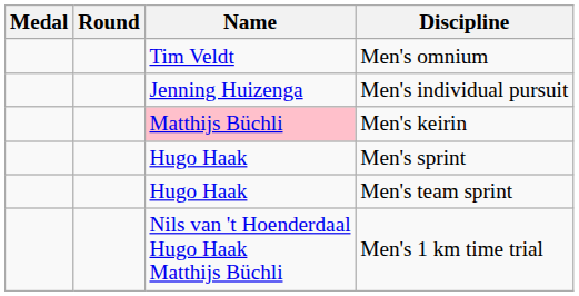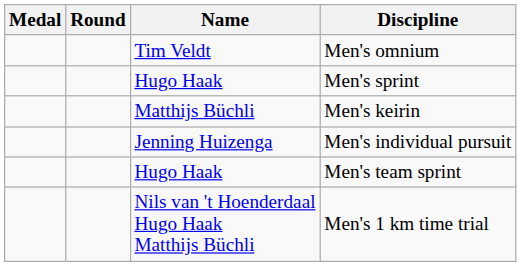 <table class="wikitable sortable">
 <tr>
 <th>Medal</th>
 <th>Round</th>
 <th>Name</th>
 <th>Discipline</th>
 </tr>
 <tr>
 <td></td>
 <td></td>
 <td><a href='#'>Tim Veldt</a></td>
 <td>Men's omnium</td>
 </tr>
 <tr>
 <td></td>
 <td></td>
-<td><a href='#'>Jenning Huizenga</a></td>
-<td>Men's individual pursuit</td>
+<td><a href='#'>Hugo Haak</a></td>
+<td>Men's sprint</td>
 </tr>
 <tr>
 <td></td>
 <td></td>
-<td style="background: pink;"><a href='#'>Matthijs Büchli</a></td>
+<td><a href='#'>Matthijs Büchli</a></td>
 <td>Men's keirin</td>
 </tr>
 <tr>
 <td></td>
 <td></td>
-<td><a href='#'>Hugo Haak</a></td>
-<td>Men's sprint</td>
+<td><a href='#'>Jenning Huizenga</a></td>
+<td>Men's individual pursuit</td>
 </tr>
 <tr>
 <td></td>
 <td></td>
 <td><a href='#'>Hugo Haak</a></td>
 <td>Men's team sprint</td>
 </tr>
 <tr>
 <td></td>
 <td></td>
 <td><a href='#'>Nils van 't Hoenderdaal</a><br><a href='#'>Hugo Haak</a><br><a href='#'>Matthijs Büchli</a></td>
 <td>Men's 1 km time trial</td>
 </tr>
 </table>
